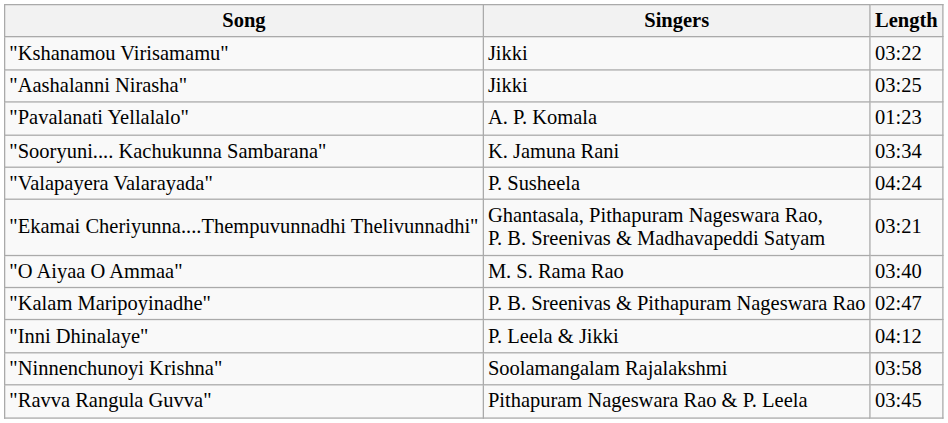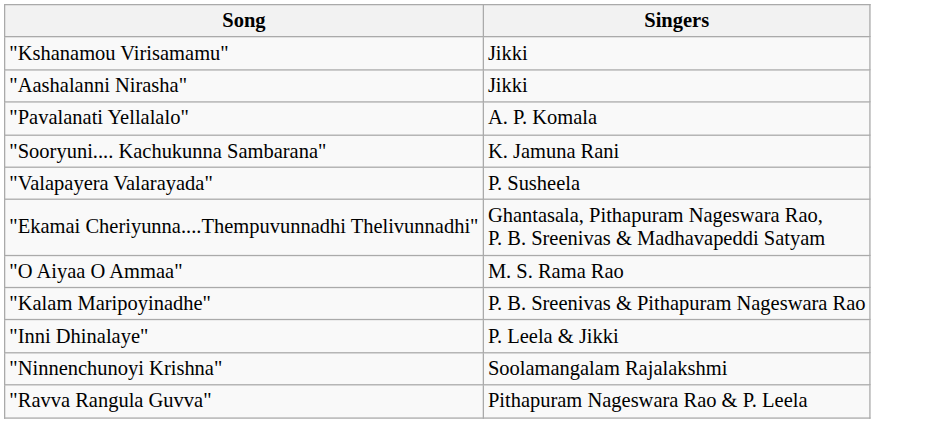 <table class="wikitable">
 <tr>
 <th>Song</th>
 <th>Singers</th>
-<th>Length</th>
 </tr>
 <tr>
 <td>"Kshanamou Virisamamu"</td>
 <td>Jikki</td>
-<td>03:22</td>
 </tr>
 <tr>
 <td>"Aashalanni Nirasha"</td>
 <td>Jikki</td>
-<td>03:25</td>
 </tr>
 <tr>
 <td>"Pavalanati Yellalalo"</td>
 <td>A. P. Komala</td>
-<td>01:23</td>
 </tr>
 <tr>
 <td>"Sooryuni.... Kachukunna Sambarana"</td>
 <td>K. Jamuna Rani</td>
-<td>03:34</td>
 </tr>
 <tr>
 <td>"Valapayera Valarayada"</td>
 <td>P. Susheela</td>
-<td>04:24</td>
 </tr>
 <tr>
 <td>"Ekamai Cheriyunna....Thempuvunnadhi Thelivunnadhi"</td>
 <td>Ghantasala, Pithapuram Nageswara Rao,<br>P. B. Sreenivas & Madhavapeddi Satyam</td>
-<td>03:21</td>
 </tr>
 <tr>
 <td>"O Aiyaa O Ammaa"</td>
 <td>M. S. Rama Rao</td>
-<td>03:40</td>
 </tr>
 <tr>
 <td>"Kalam Maripoyinadhe"</td>
 <td>P. B. Sreenivas & Pithapuram Nageswara Rao</td>
-<td>02:47</td>
 </tr>
 <tr>
 <td>"Inni Dhinalaye"</td>
 <td>P. Leela & Jikki</td>
-<td>04:12</td>
 </tr>
 <tr>
 <td>"Ninnenchunoyi Krishna"</td>
 <td>Soolamangalam Rajalakshmi</td>
-<td>03:58</td>
 </tr>
 <tr>
 <td>"Ravva Rangula Guvva"</td>
 <td>Pithapuram Nageswara Rao & P. Leela</td>
-<td>03:45</td>
 </tr>
 </table>
